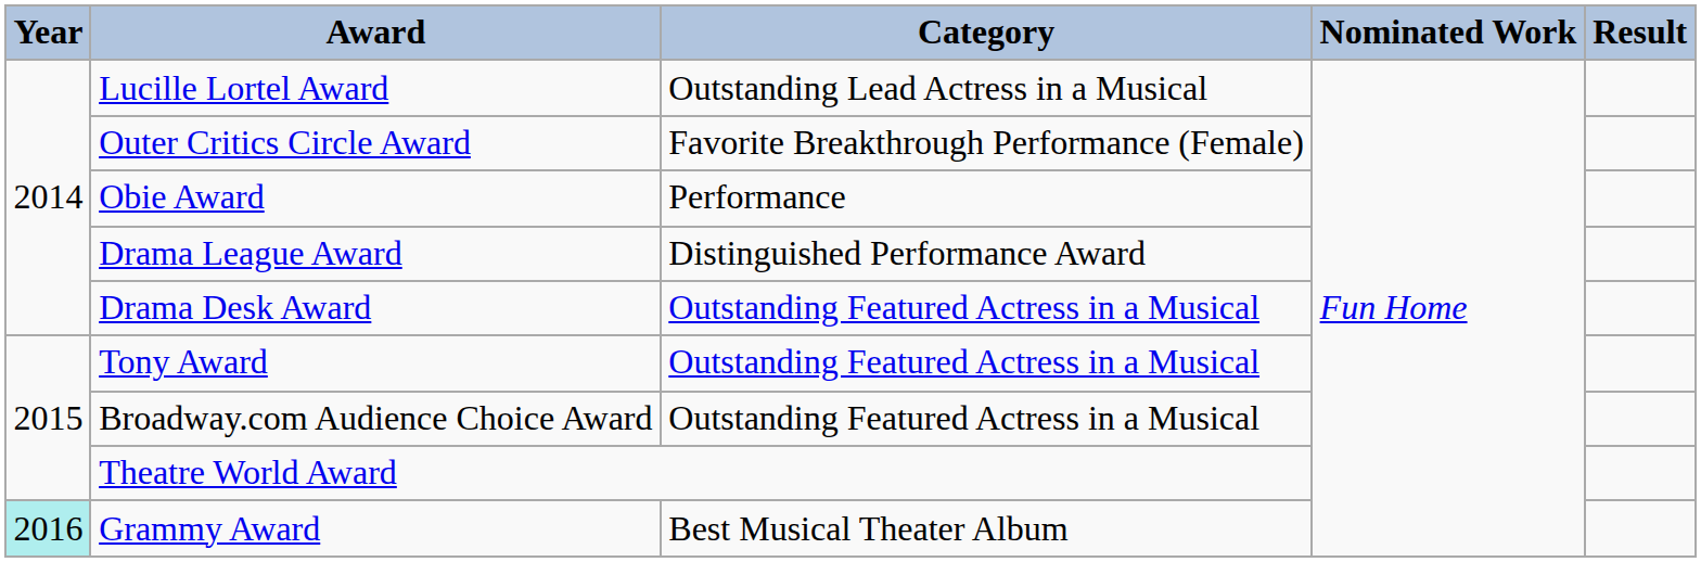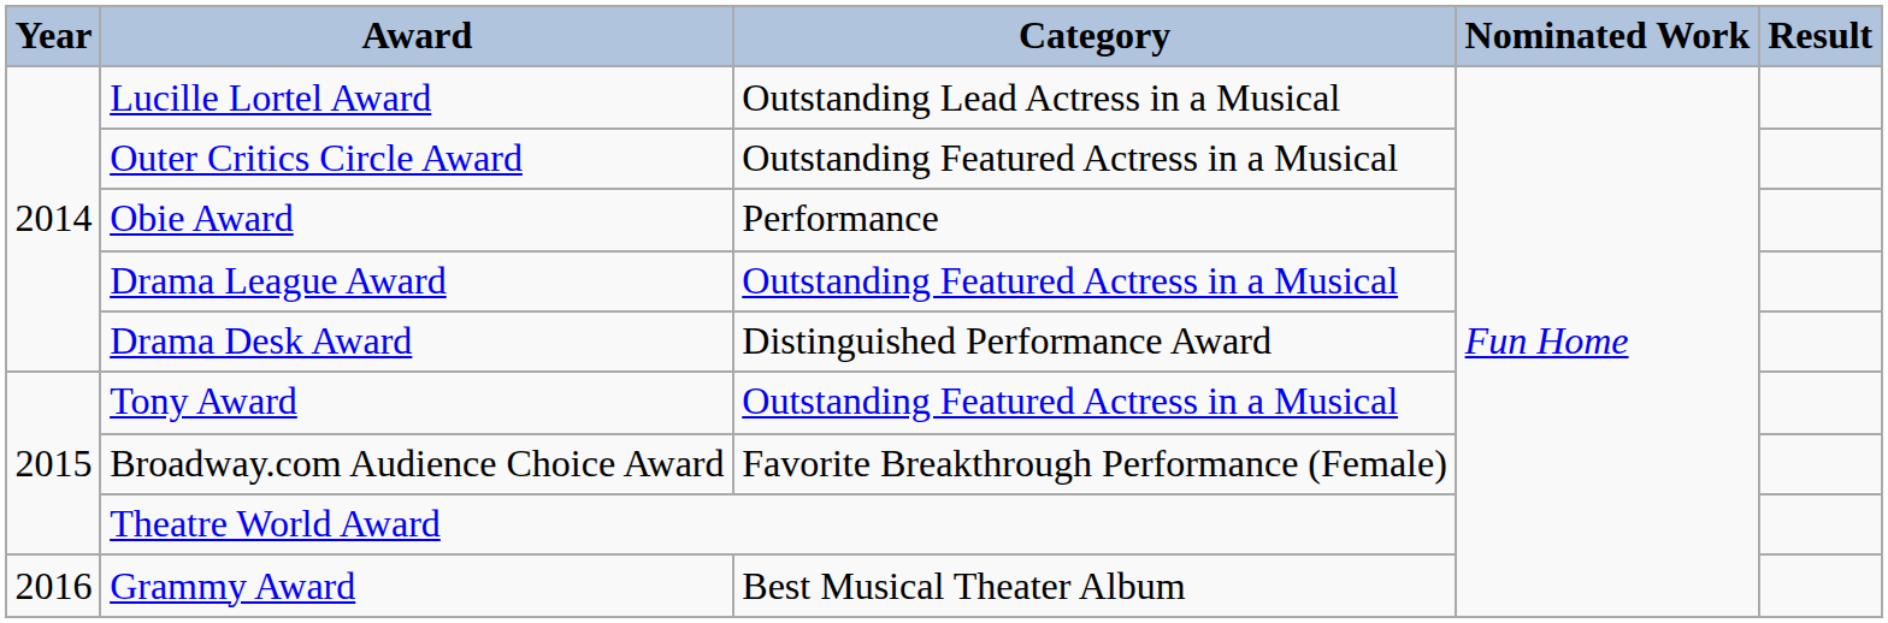 <table class="wikitable">
 <tr align="center">
 <th style="background:#B0C4DE">Year</th>
 <th style="background:#B0C4DE">Award</th>
 <th style="background:#B0C4DE">Category</th>
 <th style="background:#B0C4DE">Nominated Work</th>
 <th style="background:#B0C4DE">Result</th>
 </tr>
 <tr>
 <td rowspan="5">2014</td>
 <td><a href='#'>Lucille Lortel Award</a></td>
 <td>Outstanding Lead Actress in a Musical</td>
 <td rowspan="9"><em><a href='#'>Fun Home</a></em></td>
 <td></td>
 </tr>
 <tr>
 <td><a href='#'>Outer Critics Circle Award</a></td>
-<td>Favorite Breakthrough Performance (Female)</td>
+<td>Outstanding Featured Actress in a Musical</td>
 <td></td>
 </tr>
 <tr>
 <td><a href='#'>Obie Award</a></td>
 <td>Performance</td>
 <td></td>
 </tr>
 <tr>
 <td><a href='#'>Drama League Award</a></td>
-<td>Distinguished Performance Award</td>
+<td><a href='#'>Outstanding Featured Actress in a Musical</a></td>
 <td></td>
 </tr>
 <tr>
 <td><a href='#'>Drama Desk Award</a></td>
-<td><a href='#'>Outstanding Featured Actress in a Musical</a></td>
+<td>Distinguished Performance Award</td>
 <td></td>
 </tr>
 <tr>
 <td rowspan="3">2015</td>
 <td><a href='#'>Tony Award</a></td>
 <td><a href='#'>Outstanding Featured Actress in a Musical</a></td>
 <td></td>
 </tr>
 <tr>
 <td>Broadway.com Audience Choice Award</td>
-<td>Outstanding Featured Actress in a Musical</td>
+<td>Favorite Breakthrough Performance (Female)</td>
 <td></td>
 </tr>
 <tr>
 <td colspan="2"><a href='#'>Theatre World Award</a></td>
 <td></td>
 </tr>
 <tr>
-<td rowspan="1" style="background: paleturquoise;">2016</td>
+<td rowspan="1">2016</td>
 <td><a href='#'>Grammy Award</a></td>
 <td>Best Musical Theater Album</td>
 <td></td>
 </tr>
 </table>
